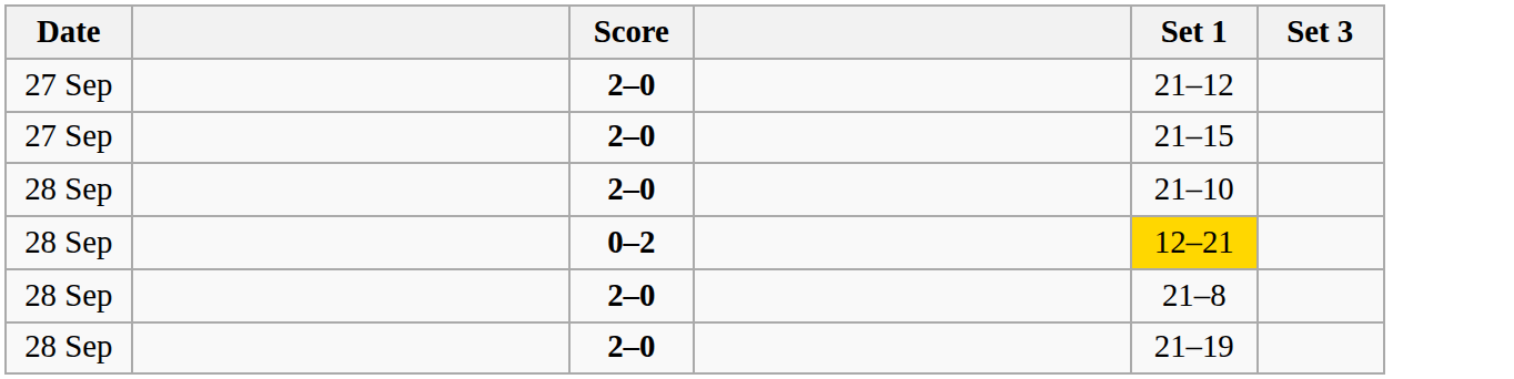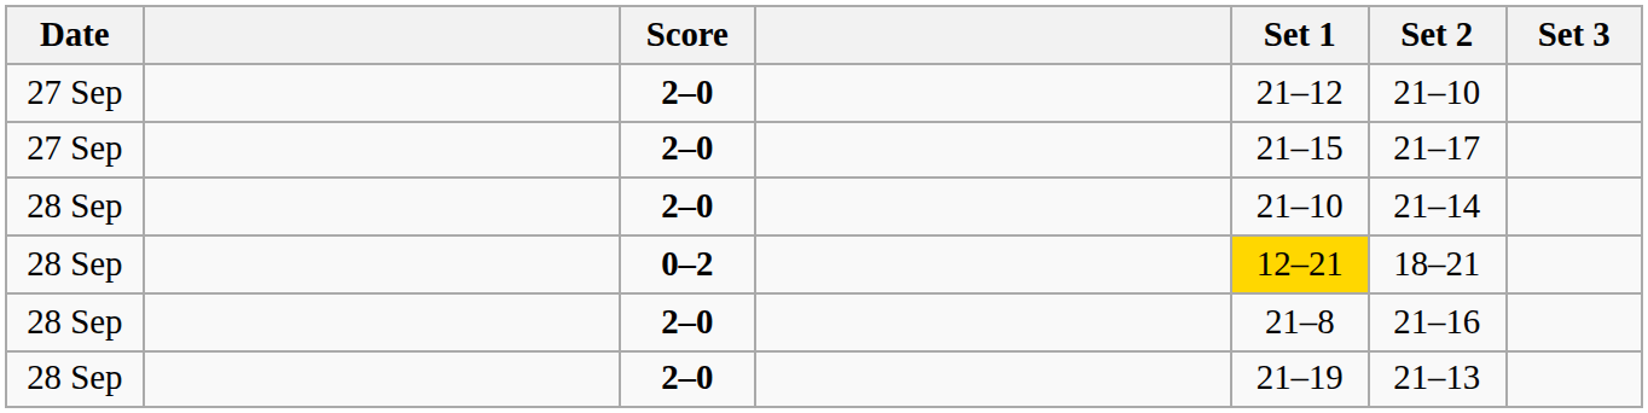 <table class="wikitable" style="text-align: center; font-size:90% ">
 <tr>
 <th width="50">Date</th>
 <th align="right" width="190"></th>
 <th width="50">Score</th>
 <th align="left" width="190"></th>
 <th width="50">Set 1</th>
+<th width="50">Set 2</th>
 <th width="50">Set 3</th>
 </tr>
 <tr>
 <td>27 Sep</td>
 <td align=right><strong></strong></td>
 <td align=center><strong>2–0</strong></td>
 <td align=left></td>
 <td>21–12</td>
+<td>21–10</td>
 <td></td>
 </tr>
 <tr>
 <td>27 Sep</td>
 <td align=right><strong></strong></td>
 <td align=center><strong>2–0</strong></td>
 <td align=left></td>
 <td>21–15</td>
+<td>21–17</td>
 <td></td>
 </tr>
 <tr>
 <td>28 Sep</td>
 <td align=right><strong></strong></td>
 <td align=center><strong>2–0</strong></td>
 <td align=left></td>
 <td>21–10</td>
+<td>21–14</td>
 <td></td>
 </tr>
 <tr>
 <td>28 Sep</td>
 <td align=right></td>
 <td align=center><strong>0–2</strong></td>
 <td align=left><strong></strong></td>
 <td style="background: gold;">12–21</td>
+<td>18–21</td>
 <td></td>
 </tr>
 <tr>
 <td>28 Sep</td>
 <td align=right><strong></strong></td>
 <td align=center><strong>2–0</strong></td>
 <td align=left></td>
 <td>21–8</td>
+<td>21–16</td>
 <td></td>
 </tr>
 <tr>
 <td>28 Sep</td>
 <td align=right><strong></strong></td>
 <td align=center><strong>2–0</strong></td>
 <td align=left></td>
 <td>21–19</td>
+<td>21–13</td>
 <td></td>
 </tr>
 </table>
